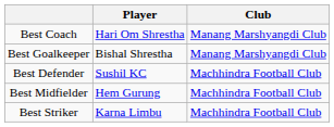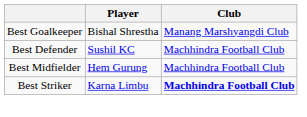 <table class="wikitable" style="text-align:center">
 <tr>
 <th></th>
 <th>Player</th>
 <th>Club</th>
-</tr>
-<tr>
-<td>Best Coach</td>
-<td align="left"> <a href='#'>Hari Om Shrestha</a></td>
-<td align="left"><a href='#'>Manang Marshyangdi Club</a></td>
 </tr>
 <tr>
 <td>Best Goalkeeper</td>
 <td align="left"> Bishal Shrestha</td>
 <td align="left"><a href='#'>Manang Marshyangdi Club</a></td>
 </tr>
 <tr>
 <td>Best Defender</td>
 <td align="left"> <a href='#'>Sushil KC</a></td>
 <td align="left"><a href='#'>Machhindra Football Club</a></td>
 </tr>
 <tr>
 <td>Best Midfielder</td>
 <td align="left"> <a href='#'>Hem Gurung</a></td>
 <td align="left"><a href='#'>Machhindra Football Club</a></td>
 </tr>
 <tr>
 <td>Best Striker</td>
 <td align="left"> <a href='#'>Karna Limbu</a></td>
-<td align="left"><a href='#'>Machhindra Football Club</a></td>
+<td align="left"><strong><a href='#'>Machhindra Football Club</a></strong></td>
 </tr>
 </table>
